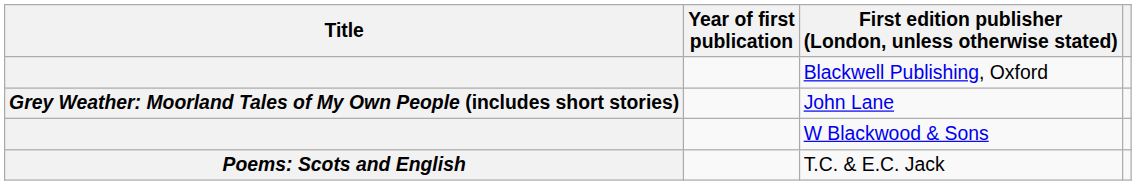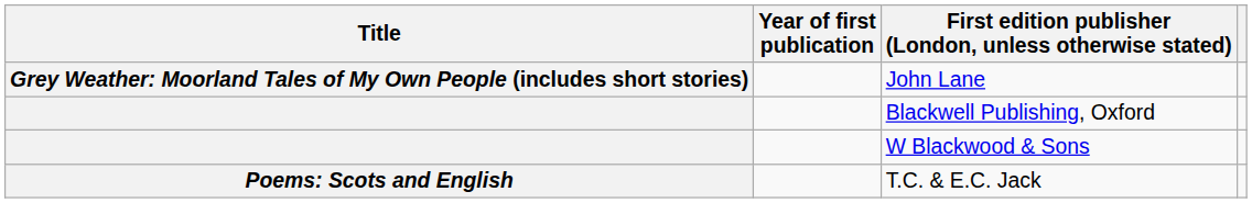 <table class="wikitable plainrowheaders sortable" style="margin-right: 0;">
 <tr>
 <th scope="col">Title</th>
 <th scope="col">Year of first<br>publication</th>
 <th scope="col">First edition publisher<br>(London, unless otherwise stated)</th>
 <th scope="col" class="unsortable"></th>
 </tr>
 <tr>
+<th scope="row"><em>Grey Weather: Moorland Tales of My Own People</em> (includes short stories)</th>
+<td></td>
+<td><a href='#'>John Lane</a></td>
+<td style="text-align: center;"></td>
+</tr>
+<tr>
 <th scope="row"></th>
 <td></td>
 <td><a href='#'>Blackwell Publishing</a>, Oxford</td>
-<td style="text-align: center;"></td>
-</tr>
-<tr>
-<th scope="row"><em>Grey Weather: Moorland Tales of My Own People</em> (includes short stories)</th>
-<td></td>
-<td><a href='#'>John Lane</a></td>
 <td style="text-align: center;"></td>
 </tr>
 <tr>
 <th scope="row"></th>
 <td></td>
 <td><a href='#'>W Blackwood & Sons</a></td>
 <td style="text-align: center;"></td>
 </tr>
 <tr>
 <th scope="row"><em>Poems: Scots and English</em></th>
 <td></td>
 <td>T.C. & E.C. Jack</td>
 <td style="text-align: center;"></td>
 </tr>
 </table>
